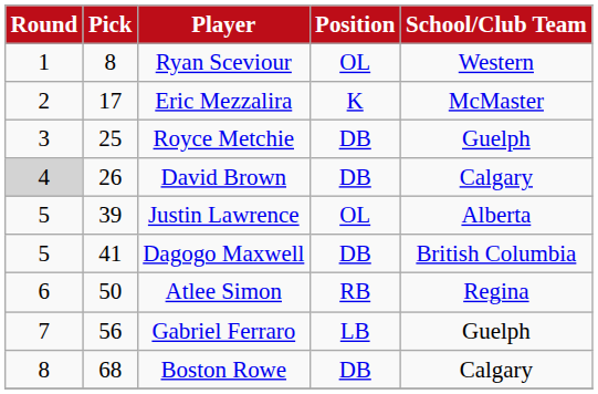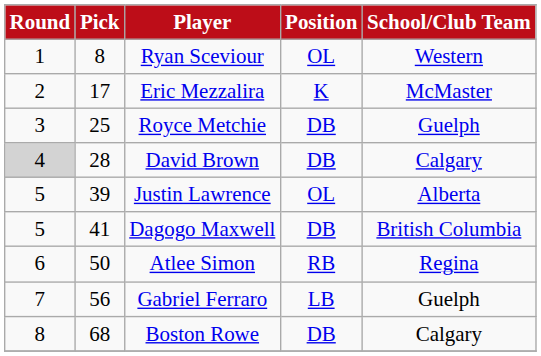 <table class="wikitable" style="font-size: 95%;">
 <tr>
 <th style="background:#BD0D18;color:#FFFFFF;">Round</th>
 <th style="background:#BD0D18;color:#FFFFFF;">Pick</th>
 <th style="background:#BD0D18;color:#FFFFFF;">Player</th>
 <th style="background:#BD0D18;color:#FFFFFF;">Position</th>
 <th style="background:#BD0D18;color:#FFFFFF;">School/Club Team</th>
 </tr>
 <tr align="center">
 <td align=center>1</td>
 <td>8</td>
 <td><a href='#'>Ryan Sceviour</a></td>
 <td><a href='#'>OL</a></td>
 <td><a href='#'>Western</a></td>
 </tr>
 <tr align="center">
 <td align=center>2</td>
 <td>17</td>
 <td><a href='#'>Eric Mezzalira</a></td>
 <td><a href='#'>K</a></td>
 <td><a href='#'>McMaster</a></td>
 </tr>
 <tr align="center">
 <td align=center>3</td>
 <td>25</td>
 <td><a href='#'>Royce Metchie</a></td>
 <td><a href='#'>DB</a></td>
 <td><a href='#'>Guelph</a></td>
 </tr>
 <tr align="center">
 <td align=center style="background: lightgrey;">4</td>
-<td>26</td>
+<td>28</td>
 <td><a href='#'>David Brown</a></td>
 <td><a href='#'>DB</a></td>
 <td><a href='#'>Calgary</a></td>
 </tr>
 <tr align="center">
 <td align=center>5</td>
 <td>39</td>
 <td><a href='#'>Justin Lawrence</a></td>
 <td><a href='#'>OL</a></td>
 <td><a href='#'>Alberta</a></td>
 </tr>
 <tr align="center">
 <td align=center>5</td>
 <td>41</td>
 <td><a href='#'>Dagogo Maxwell</a></td>
 <td><a href='#'>DB</a></td>
 <td><a href='#'>British Columbia</a></td>
 </tr>
 <tr align="center">
 <td align=center>6</td>
 <td>50</td>
 <td><a href='#'>Atlee Simon</a></td>
 <td><a href='#'>RB</a></td>
 <td><a href='#'>Regina</a></td>
 </tr>
 <tr align="center">
 <td align=center>7</td>
 <td>56</td>
 <td><a href='#'>Gabriel Ferraro</a></td>
 <td><a href='#'>LB</a></td>
 <td>Guelph</td>
 </tr>
 <tr align="center">
 <td align=center>8</td>
 <td>68</td>
 <td><a href='#'>Boston Rowe</a></td>
 <td><a href='#'>DB</a></td>
 <td>Calgary</td>
 </tr>
 <tr>
 </tr>
 </table>
